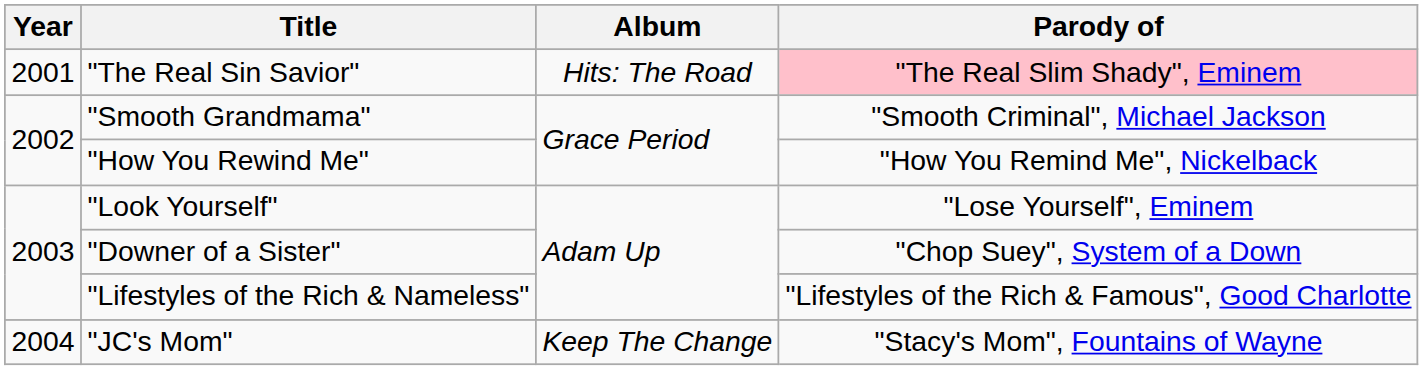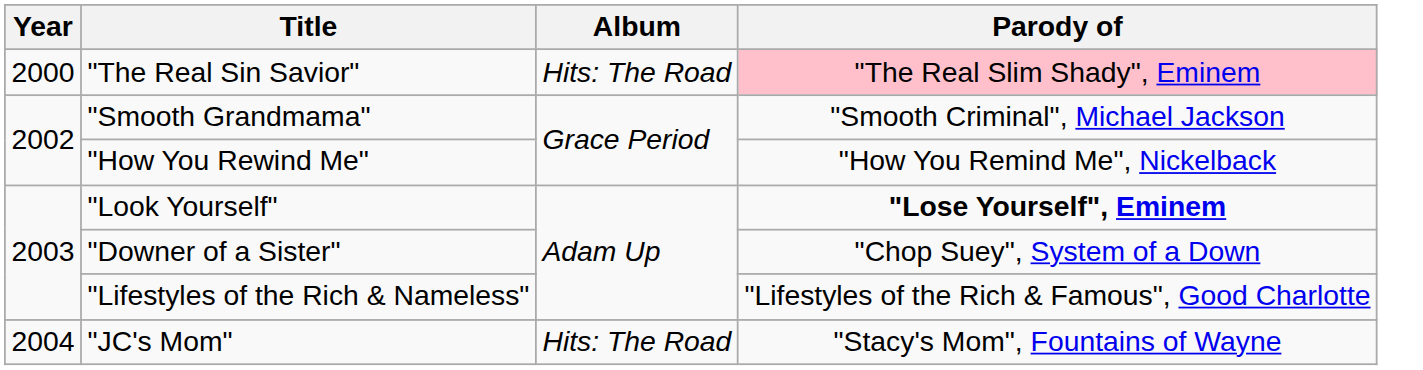 <table class="wikitable">
 <tr>
 <th rowspan="1">Year</th>
 <th rowspan="1">Title</th>
 <th colspan="1">Album</th>
 <th rowspan="1">Parody of</th>
 </tr>
 <tr>
-<td>2001</td>
+<td>2000</td>
 <td>"The Real Sin Savior"</td>
 <td align="center"><em>Hits: The Road</em></td>
 <td align="center" style="background: pink;">"The Real Slim Shady", <a href='#'>Eminem</a></td>
 </tr>
 <tr>
 <td rowspan="2">2002</td>
 <td>"Smooth Grandmama"</td>
 <td rowspan="2"><em>Grace Period</em></td>
 <td align="center">"Smooth Criminal", <a href='#'>Michael Jackson</a></td>
 </tr>
 <tr>
 <td>"How You Rewind Me"</td>
 <td align="center">"How You Remind Me", <a href='#'>Nickelback</a></td>
 </tr>
 <tr>
 <td rowspan="3">2003</td>
 <td>"Look Yourself"</td>
 <td rowspan="3"><em>Adam Up</em></td>
-<td align="center">"Lose Yourself", <a href='#'>Eminem</a></td>
+<td align="center"><strong>"Lose Yourself", <a href='#'>Eminem</a></strong></td>
 </tr>
 <tr>
 <td>"Downer of a Sister"</td>
 <td align="center">"Chop Suey", <a href='#'>System of a Down</a></td>
 </tr>
 <tr>
 <td>"Lifestyles of the Rich & Nameless"</td>
 <td align="center">"Lifestyles of the Rich & Famous", <a href='#'>Good Charlotte</a></td>
 </tr>
 <tr>
 <td rowspan="1">2004</td>
 <td>"JC's Mom"</td>
-<td rowspan="1"><em>Keep The Change</em></td>
+<td align="center"><em>Hits: The Road</em></td>
 <td align="center">"Stacy's Mom", <a href='#'>Fountains of Wayne</a></td>
 </tr>
 </table>
